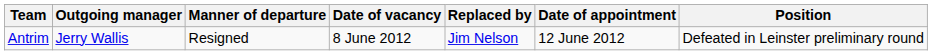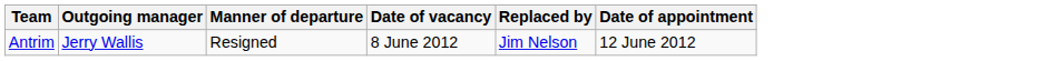 <table class="wikitable">
 <tr>
 <th>Team</th>
 <th>Outgoing manager</th>
 <th>Manner of departure</th>
 <th>Date of vacancy</th>
 <th>Replaced by</th>
 <th>Date of appointment</th>
-<th>Position</th>
 </tr>
 <tr>
 <td><a href='#'>Antrim</a></td>
 <td><a href='#'>Jerry Wallis</a></td>
 <td>Resigned</td>
 <td>8 June 2012</td>
 <td><a href='#'>Jim Nelson</a></td>
 <td>12 June 2012</td>
-<td>Defeated in Leinster preliminary round</td>
 </tr>
 </table>
